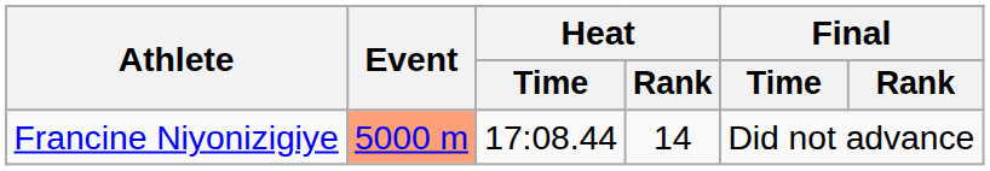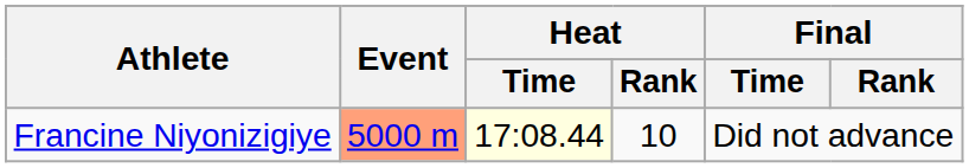 <table class="wikitable" style="font-size:90%">
 <tr>
 <th rowspan="2">Athlete</th>
 <th rowspan="2">Event</th>
 <th colspan="2">Heat</th>
 <th colspan="2">Final</th>
 </tr>
 <tr style="font-size:95%">
 <th>Time</th>
 <th>Rank</th>
 <th>Time</th>
 <th>Rank</th>
 </tr>
 <tr align=center>
 <td align=left><a href='#'>Francine Niyonizigiye</a></td>
 <td align=left style="background: lightsalmon;"><a href='#'>5000 m</a></td>
-<td>17:08.44</td>
-<td>14</td>
+<td style="background: lightyellow;">17:08.44</td>
+<td>10</td>
 <td colspan=2>Did not advance</td>
 </tr>
 </table>
